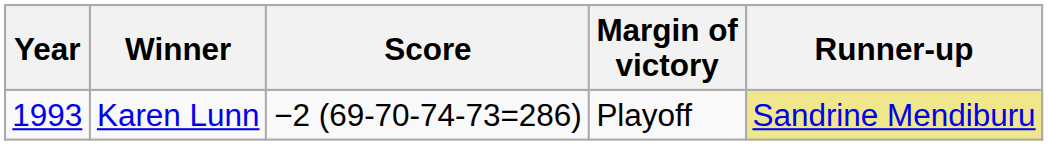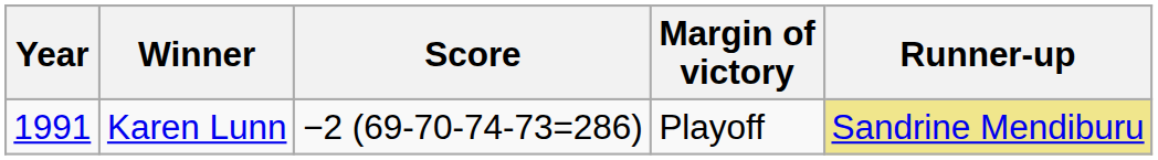 <table class=wikitable style="font-size:95%">
 <tr>
 <th>Year</th>
 <th>Winner</th>
 <th>Score</th>
 <th>Margin of<br>victory</th>
 <th>Runner-up</th>
 </tr>
 <tr>
-<td><a href='#'>1993</a></td>
+<td><a href='#'>1991</a></td>
 <td> <a href='#'>Karen Lunn</a></td>
 <td>−2 (69-70-74-73=286)</td>
 <td>Playoff</td>
 <td style="background: khaki;"> <a href='#'>Sandrine Mendiburu</a></td>
 </tr>
 </table>
